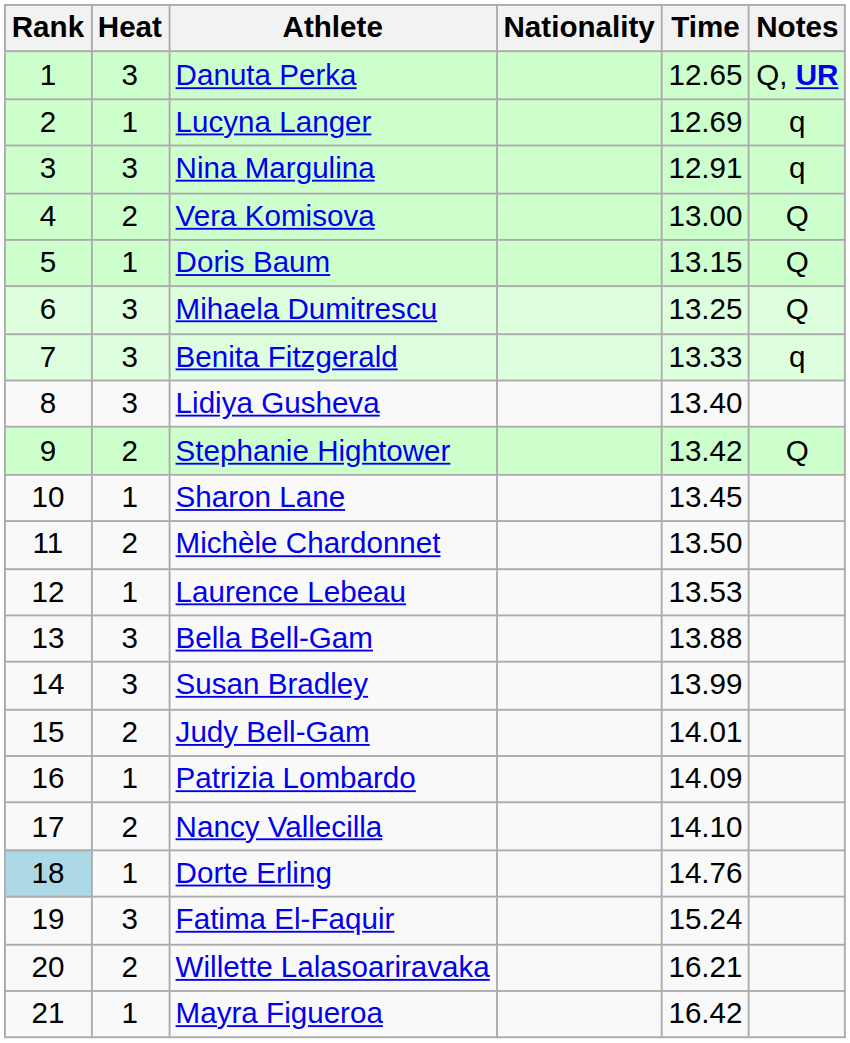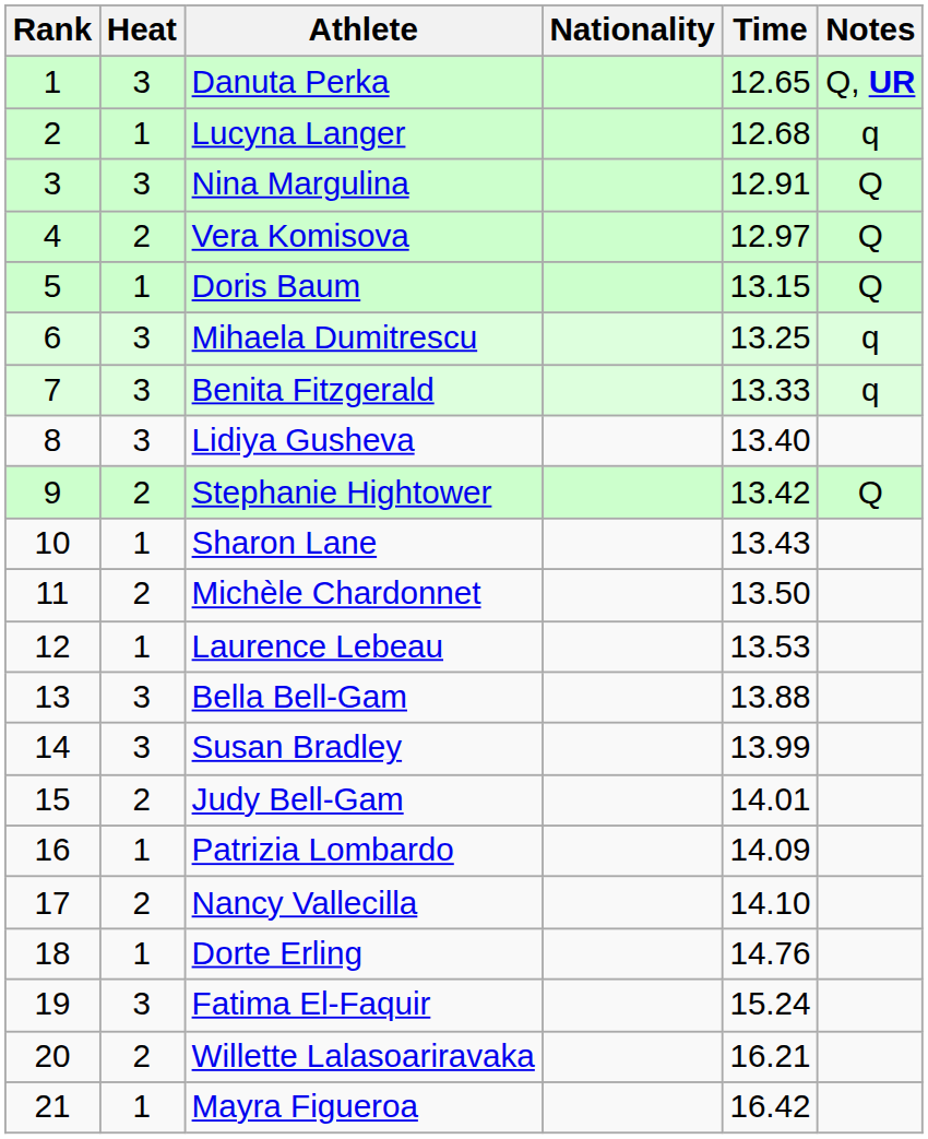 <table class="wikitable sortable" style="text-align:center">
 <tr>
 <th>Rank</th>
 <th>Heat</th>
 <th>Athlete</th>
 <th>Nationality</th>
 <th>Time</th>
 <th>Notes</th>
 </tr>
 <tr bgcolor=ccffcc>
 <td>1</td>
 <td>3</td>
 <td align=left><a href='#'>Danuta Perka</a></td>
 <td align=left></td>
 <td>12.65</td>
 <td>Q, <strong><a href='#'>UR</a></strong></td>
 </tr>
 <tr bgcolor=ccffcc>
 <td>2</td>
 <td>1</td>
 <td align=left><a href='#'>Lucyna Langer</a></td>
 <td align=left></td>
-<td>12.69</td>
+<td>12.68</td>
 <td>q</td>
 </tr>
 <tr bgcolor=ccffcc>
 <td>3</td>
 <td>3</td>
 <td align=left><a href='#'>Nina Margulina</a></td>
 <td align=left></td>
 <td>12.91</td>
-<td>q</td>
+<td>Q</td>
 </tr>
 <tr bgcolor=ccffcc>
 <td>4</td>
 <td>2</td>
 <td align=left><a href='#'>Vera Komisova</a></td>
 <td align=left></td>
-<td>13.00</td>
+<td>12.97</td>
 <td>Q</td>
 </tr>
 <tr bgcolor=ccffcc>
 <td>5</td>
 <td>1</td>
 <td align=left><a href='#'>Doris Baum</a></td>
 <td align=left></td>
 <td>13.15</td>
 <td>Q</td>
 </tr>
 <tr bgcolor=ddffdd>
 <td>6</td>
 <td>3</td>
 <td align=left><a href='#'>Mihaela Dumitrescu</a></td>
 <td align=left></td>
 <td>13.25</td>
-<td>Q</td>
+<td>q</td>
 </tr>
 <tr bgcolor=ddffdd>
 <td>7</td>
 <td>3</td>
 <td align=left><a href='#'>Benita Fitzgerald</a></td>
 <td align=left></td>
 <td>13.33</td>
 <td>q</td>
 </tr>
 <tr>
 <td>8</td>
 <td>3</td>
 <td align=left><a href='#'>Lidiya Gusheva</a></td>
 <td align=left></td>
 <td>13.40</td>
 <td></td>
 </tr>
 <tr bgcolor=ccffcc>
 <td>9</td>
 <td>2</td>
 <td align=left><a href='#'>Stephanie Hightower</a></td>
 <td align=left></td>
 <td>13.42</td>
 <td>Q</td>
 </tr>
 <tr>
 <td>10</td>
 <td>1</td>
 <td align=left><a href='#'>Sharon Lane</a></td>
 <td align=left></td>
-<td>13.45</td>
+<td>13.43</td>
 <td></td>
 </tr>
 <tr>
 <td>11</td>
 <td>2</td>
 <td align=left><a href='#'>Michèle Chardonnet</a></td>
 <td align=left></td>
 <td>13.50</td>
 <td></td>
 </tr>
 <tr>
 <td>12</td>
 <td>1</td>
 <td align=left><a href='#'>Laurence Lebeau</a></td>
 <td align=left></td>
 <td>13.53</td>
 <td></td>
 </tr>
 <tr>
 <td>13</td>
 <td>3</td>
 <td align=left><a href='#'>Bella Bell-Gam</a></td>
 <td align=left></td>
 <td>13.88</td>
 <td></td>
 </tr>
 <tr>
 <td>14</td>
 <td>3</td>
 <td align=left><a href='#'>Susan Bradley</a></td>
 <td align=left></td>
 <td>13.99</td>
 <td></td>
 </tr>
 <tr>
 <td>15</td>
 <td>2</td>
 <td align=left><a href='#'>Judy Bell-Gam</a></td>
 <td align=left></td>
 <td>14.01</td>
 <td></td>
 </tr>
 <tr>
 <td>16</td>
 <td>1</td>
 <td align=left><a href='#'>Patrizia Lombardo</a></td>
 <td align=left></td>
 <td>14.09</td>
 <td></td>
 </tr>
 <tr>
 <td>17</td>
 <td>2</td>
 <td align=left><a href='#'>Nancy Vallecilla</a></td>
 <td align=left></td>
 <td>14.10</td>
 <td></td>
 </tr>
 <tr>
-<td style="background: lightblue;">18</td>
+<td>18</td>
 <td>1</td>
 <td align=left><a href='#'>Dorte Erling</a></td>
 <td align=left></td>
 <td>14.76</td>
 <td></td>
 </tr>
 <tr>
 <td>19</td>
 <td>3</td>
 <td align=left><a href='#'>Fatima El-Faquir</a></td>
 <td align=left></td>
 <td>15.24</td>
 <td></td>
 </tr>
 <tr>
 <td>20</td>
 <td>2</td>
 <td align=left><a href='#'>Willette Lalasoariravaka</a></td>
 <td align=left></td>
 <td>16.21</td>
 <td></td>
 </tr>
 <tr>
 <td>21</td>
 <td>1</td>
 <td align=left><a href='#'>Mayra Figueroa</a></td>
 <td align=left></td>
 <td>16.42</td>
 <td></td>
 </tr>
 </table>
